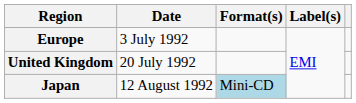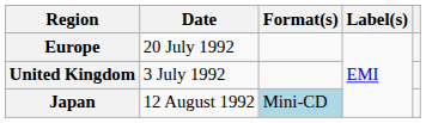 <table class="wikitable plainrowheaders">
 <tr>
 <th scope="col">Region</th>
 <th scope="col">Date</th>
 <th scope="col">Format(s)</th>
 <th scope="col">Label(s)</th>
 <th scope="col"></th>
 </tr>
 <tr>
 <th scope="row">Europe</th>
-<td>3 July 1992</td>
+<td>20 July 1992</td>
 <td></td>
 <td rowspan="3"><a href='#'>EMI</a></td>
 <td></td>
 </tr>
 <tr>
 <th scope="row">United Kingdom</th>
-<td>20 July 1992</td>
+<td>3 July 1992</td>
 <td></td>
 <td></td>
 </tr>
 <tr>
 <th scope="row">Japan</th>
 <td>12 August 1992</td>
 <td style="background: lightblue;">Mini-CD</td>
 <td></td>
 </tr>
 </table>
